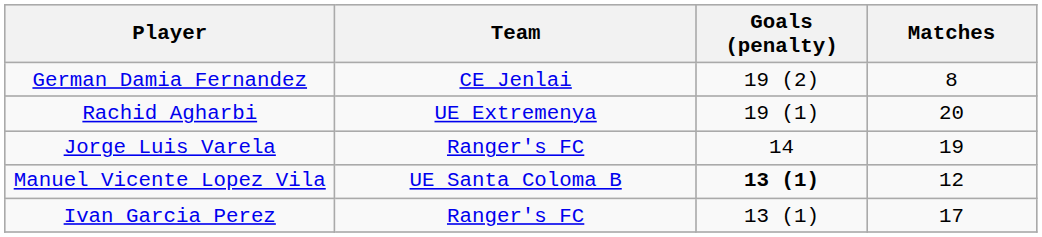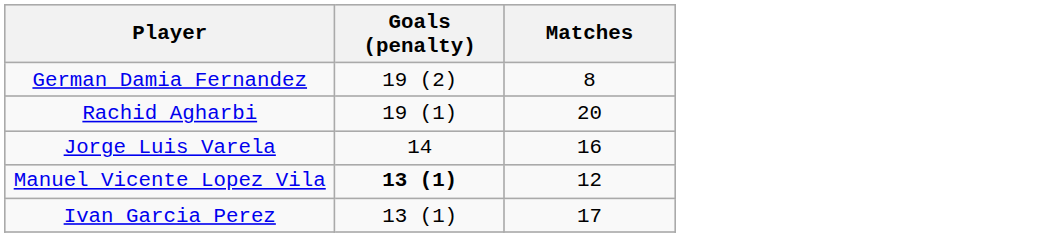 <table class="wikitable">
 <tr>
 <th width="200">Player</th>
-<th width="220">Team</th>
 <th width="100">Goals (penalty)</th>
 <th width="100">Matches</th>
 </tr>
 <tr align=center>
 <td> <a href='#'>German Damia Fernandez</a></td>
-<td><a href='#'>CE Jenlai</a></td>
 <td>19 (2)</td>
 <td>8</td>
 </tr>
 <tr align=center>
 <td> <a href='#'>Rachid Agharbi</a></td>
-<td><a href='#'>UE Extremenya</a></td>
 <td>19 (1)</td>
 <td>20</td>
 </tr>
 <tr align=center>
 <td> <a href='#'>Jorge Luis Varela</a></td>
-<td><a href='#'>Ranger's FC</a></td>
 <td>14</td>
-<td>19</td>
+<td>16</td>
 </tr>
 <tr align=center>
 <td> <a href='#'>Manuel Vicente Lopez Vila</a></td>
-<td><a href='#'>UE Santa Coloma B</a></td>
 <td><strong>13 (1)</strong></td>
 <td>12</td>
 </tr>
 <tr align=center>
 <td> <a href='#'>Ivan Garcia Perez</a></td>
-<td><a href='#'>Ranger's FC</a></td>
 <td>13 (1)</td>
 <td>17</td>
 </tr>
 </table>
